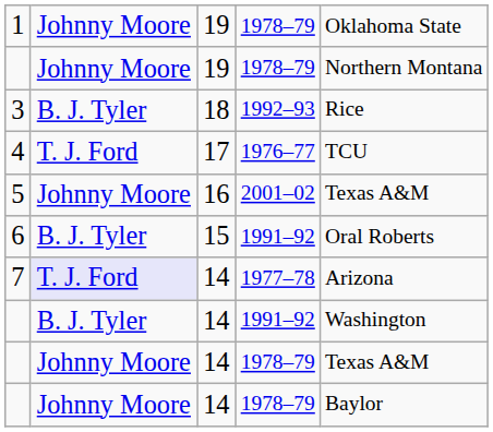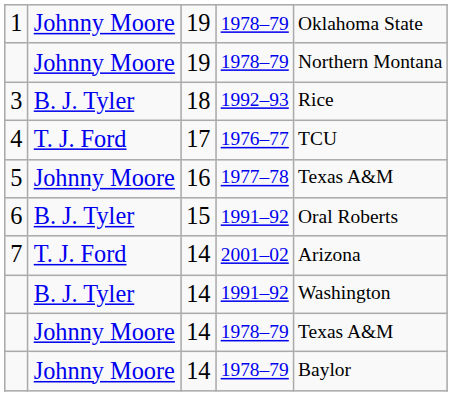 <table class="wikitable">
 <tr>
 <td>1</td>
 <td><a href='#'>Johnny Moore</a></td>
 <td>19</td>
 <td style="font-size:80%;"><a href='#'>1978–79</a></td>
 <td style="font-size:80%;">Oklahoma State</td>
 </tr>
 <tr>
 <td></td>
 <td><a href='#'>Johnny Moore</a></td>
 <td>19</td>
 <td style="font-size:80%;"><a href='#'>1978–79</a></td>
 <td style="font-size:80%;">Northern Montana</td>
 </tr>
 <tr>
 <td>3</td>
 <td><a href='#'>B. J. Tyler</a></td>
 <td>18</td>
 <td style="font-size:80%;"><a href='#'>1992–93</a></td>
 <td style="font-size:80%;">Rice</td>
 </tr>
 <tr>
 <td>4</td>
 <td><a href='#'>T. J. Ford</a></td>
 <td>17</td>
 <td style="font-size:80%;"><a href='#'>1976–77</a></td>
 <td style="font-size:80%;">TCU</td>
 </tr>
 <tr>
 <td>5</td>
 <td><a href='#'>Johnny Moore</a></td>
 <td>16</td>
-<td style="font-size:80%;"><a href='#'>2001–02</a></td>
+<td style="font-size:80%;"><a href='#'>1977–78</a></td>
 <td style="font-size:80%;">Texas A&M</td>
 </tr>
 <tr>
 <td>6</td>
 <td><a href='#'>B. J. Tyler</a></td>
 <td>15</td>
 <td style="font-size:80%;"><a href='#'>1991–92</a></td>
 <td style="font-size:80%;">Oral Roberts</td>
 </tr>
 <tr>
 <td>7</td>
-<td style="background: lavender;"><a href='#'>T. J. Ford</a></td>
+<td><a href='#'>T. J. Ford</a></td>
 <td>14</td>
-<td style="font-size:80%;"><a href='#'>1977–78</a></td>
+<td style="font-size:80%;"><a href='#'>2001–02</a></td>
 <td style="font-size:80%;">Arizona</td>
 </tr>
 <tr>
 <td></td>
 <td><a href='#'>B. J. Tyler</a></td>
 <td>14</td>
 <td style="font-size:80%;"><a href='#'>1991–92</a></td>
 <td style="font-size:80%;">Washington</td>
 </tr>
 <tr>
 <td></td>
 <td><a href='#'>Johnny Moore</a></td>
 <td>14</td>
 <td style="font-size:80%;"><a href='#'>1978–79</a></td>
 <td style="font-size:80%;">Texas A&M</td>
 </tr>
 <tr>
 <td></td>
 <td><a href='#'>Johnny Moore</a></td>
 <td>14</td>
 <td style="font-size:80%;"><a href='#'>1978–79</a></td>
 <td style="font-size:80%;">Baylor</td>
 </tr>
 </table>
